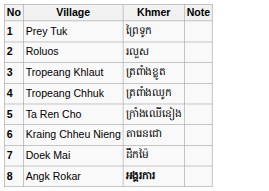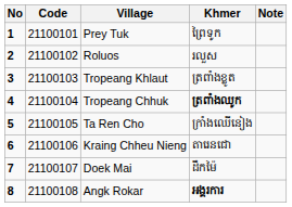 <table class="wikitable">
 <tr>
 <th>No</th>
+<th>Code</th>
 <th>Village</th>
 <th>Khmer</th>
 <th>Note</th>
 </tr>
 <tr>
 <td><strong>1</strong></td>
+<td>21100101</td>
 <td>Prey Tuk</td>
 <td>ព្រៃទូក</td>
 <td></td>
 </tr>
 <tr>
 <td><strong>2</strong></td>
+<td>21100102</td>
 <td>Roluos</td>
 <td>រលួស</td>
 <td></td>
 </tr>
 <tr>
 <td><strong>3</strong></td>
+<td>21100103</td>
 <td>Tropeang Khlaut</td>
 <td>ត្រពាំងខ្លូត</td>
 <td></td>
 </tr>
 <tr>
 <td><strong>4</strong></td>
+<td>21100104</td>
 <td>Tropeang Chhuk</td>
-<td>ត្រពាំងឈូក</td>
+<td><strong>ត្រពាំងឈូក</strong></td>
 <td></td>
 </tr>
 <tr>
 <td><strong>5</strong></td>
+<td>21100105</td>
 <td>Ta Ren Cho</td>
 <td>ក្រាំងឈើនៀង</td>
 <td></td>
 </tr>
 <tr>
 <td><strong>6</strong></td>
+<td>21100106</td>
 <td>Kraing Chheu Nieng</td>
 <td>តារេនជោ</td>
 <td></td>
 </tr>
 <tr>
 <td><strong>7</strong></td>
+<td>21100107</td>
 <td>Doek Mai</td>
 <td>ដឹកម៉ៃ</td>
 <td></td>
 </tr>
 <tr>
 <td><strong>8</strong></td>
+<td>21100108</td>
 <td>Angk Rokar</td>
 <td><strong>អង្គរការ</strong></td>
 <td></td>
 </tr>
 </table>
